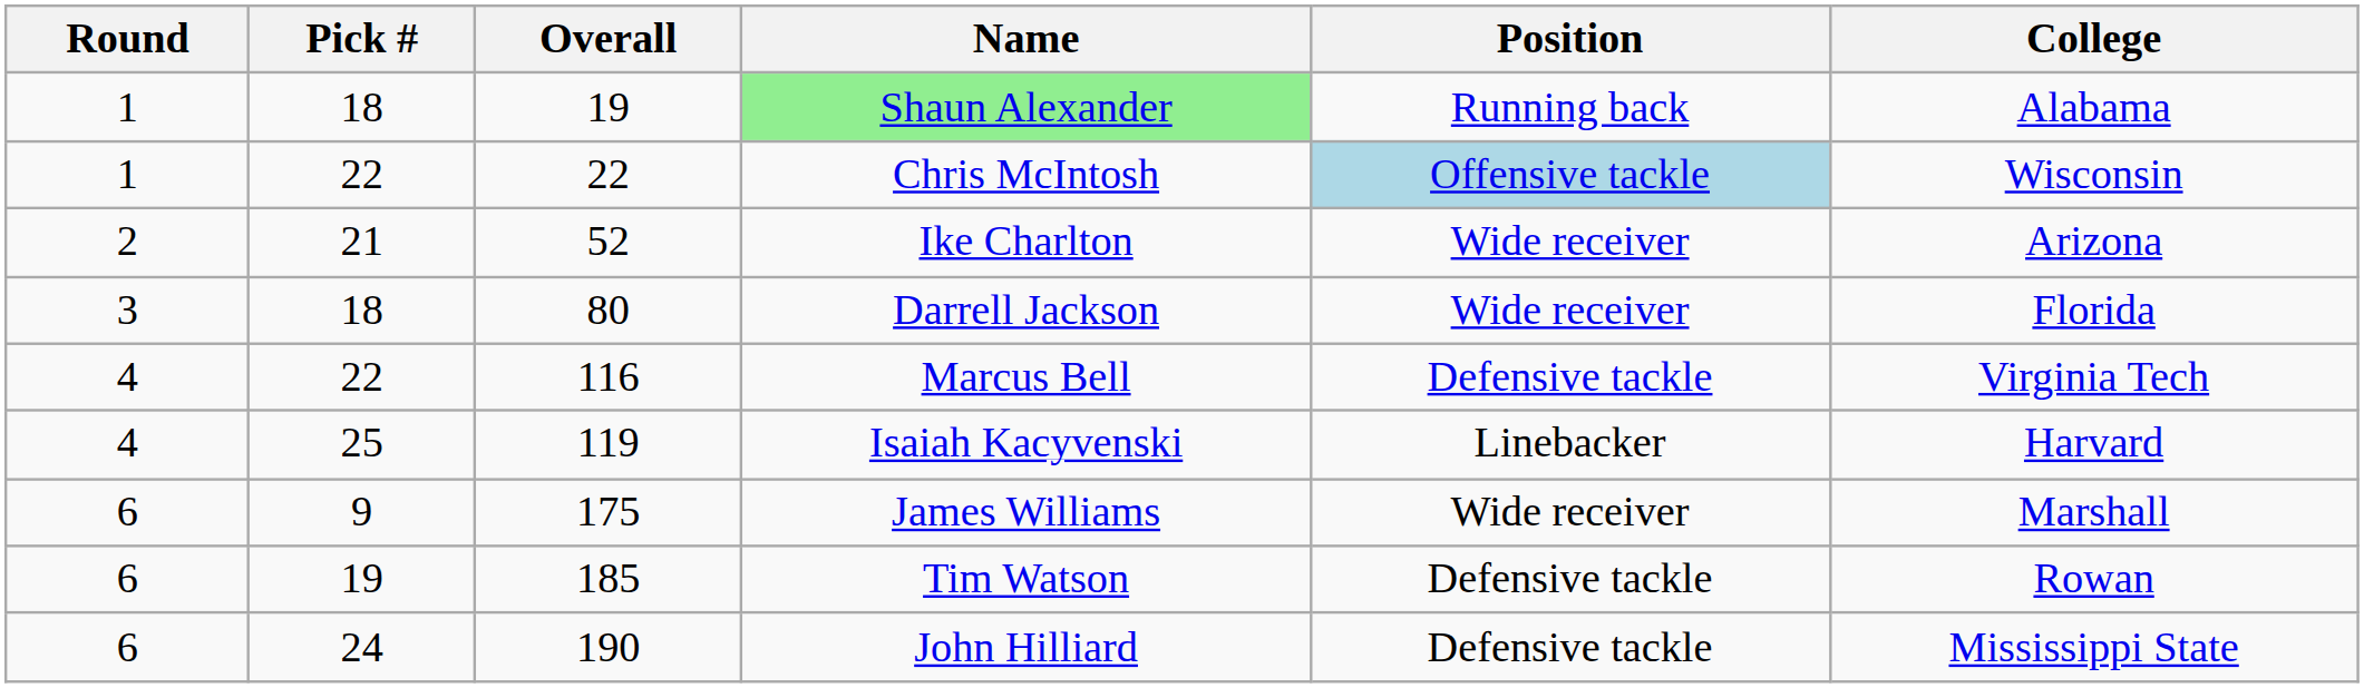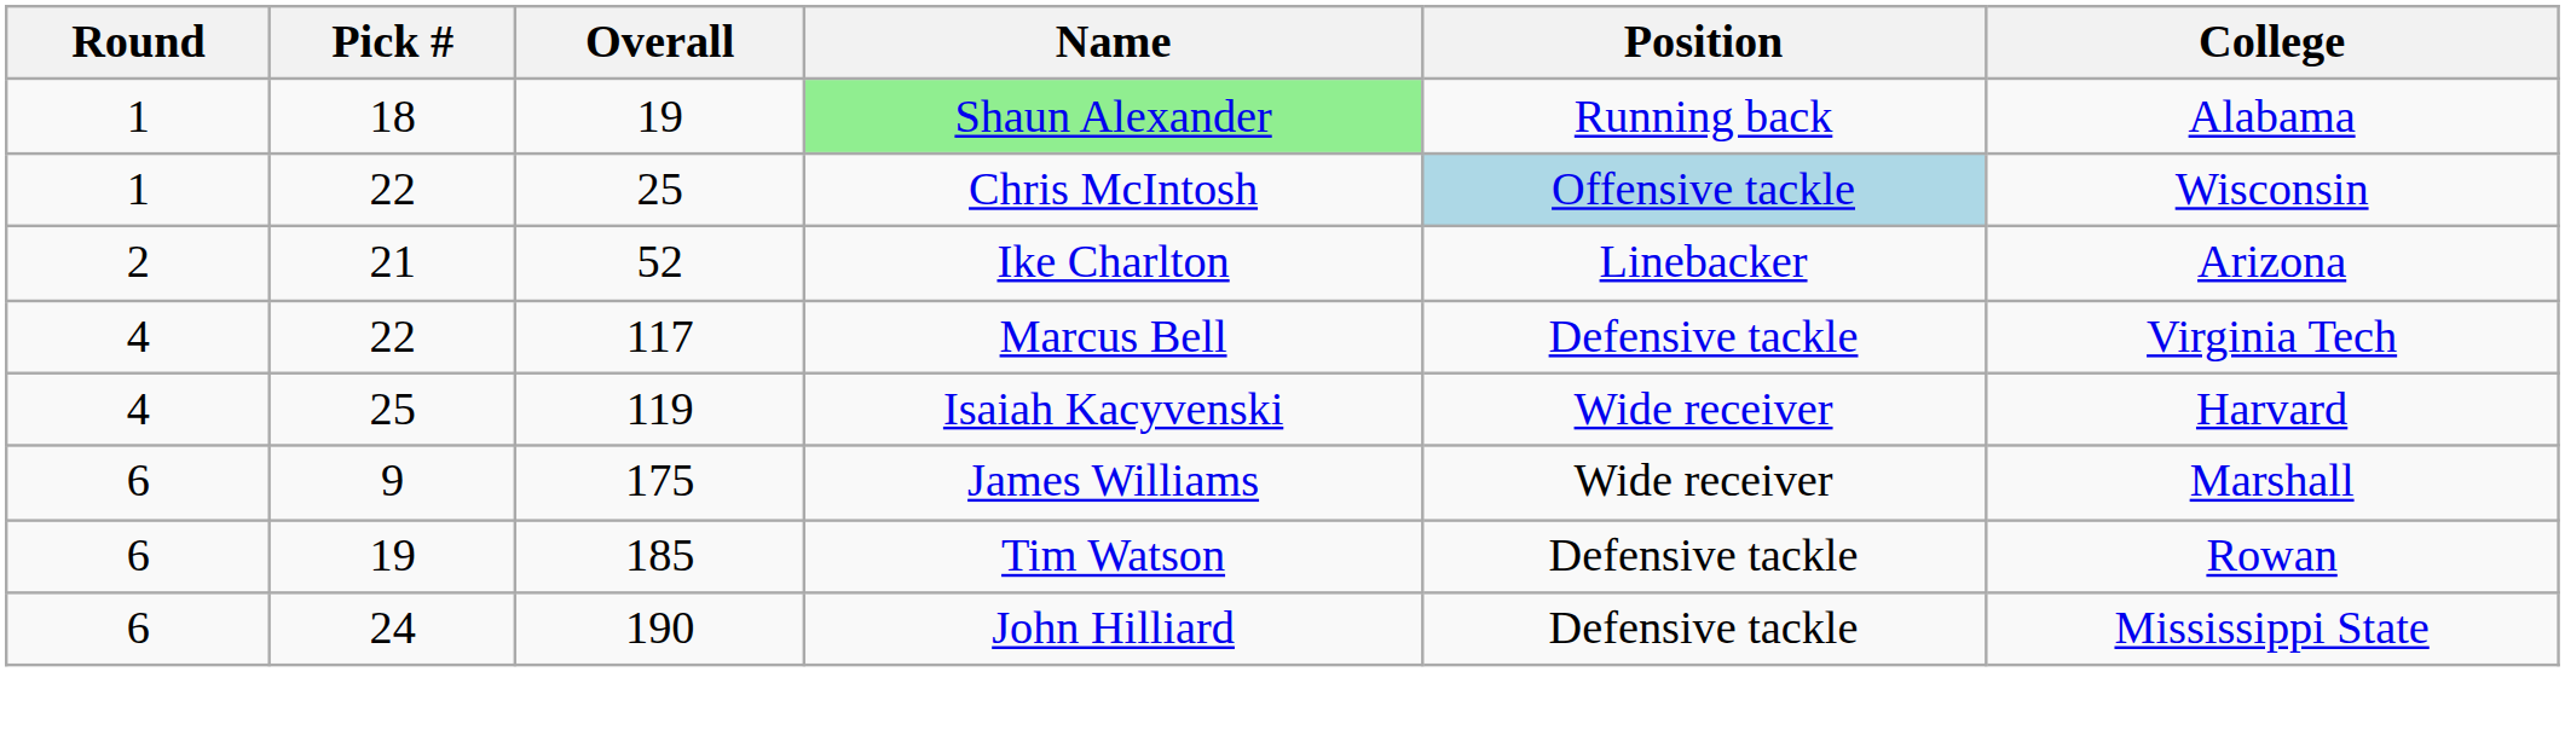 <table class="wikitable sortable sortable" style="width: 100%; text-align:center">
 <tr>
 <th>Round</th>
 <th>Pick #</th>
 <th>Overall</th>
 <th>Name</th>
 <th>Position</th>
 <th>College</th>
 </tr>
 <tr>
 <td>1</td>
 <td>18</td>
 <td>19</td>
 <td bgcolor=lightgreen><a href='#'>Shaun Alexander</a></td>
 <td><a href='#'>Running back</a></td>
 <td><a href='#'>Alabama</a></td>
 </tr>
 <tr>
 <td>1</td>
 <td>22</td>
-<td>22</td>
+<td>25</td>
 <td><a href='#'>Chris McIntosh</a></td>
 <td style="background: lightblue;"><a href='#'>Offensive tackle</a></td>
 <td><a href='#'>Wisconsin</a></td>
 </tr>
 <tr>
 <td>2</td>
 <td>21</td>
 <td>52</td>
 <td><a href='#'>Ike Charlton</a></td>
-<td><a href='#'>Wide receiver</a></td>
+<td><a href='#'>Linebacker</a></td>
 <td><a href='#'>Arizona</a></td>
-</tr>
-<tr>
-<td>3</td>
-<td>18</td>
-<td>80</td>
-<td><a href='#'>Darrell Jackson</a></td>
-<td><a href='#'>Wide receiver</a></td>
-<td><a href='#'>Florida</a></td>
 </tr>
 <tr>
 <td>4</td>
 <td>22</td>
-<td>116</td>
+<td>117</td>
 <td><a href='#'>Marcus Bell</a></td>
 <td><a href='#'>Defensive tackle</a></td>
 <td><a href='#'>Virginia Tech</a></td>
 </tr>
 <tr>
 <td>4</td>
 <td>25</td>
 <td>119</td>
 <td><a href='#'>Isaiah Kacyvenski</a></td>
-<td>Linebacker</td>
+<td><a href='#'>Wide receiver</a></td>
 <td><a href='#'>Harvard</a></td>
 </tr>
 <tr>
 <td>6</td>
 <td>9</td>
 <td>175</td>
 <td><a href='#'>James Williams</a></td>
 <td>Wide receiver</td>
 <td><a href='#'>Marshall</a></td>
 </tr>
 <tr>
 <td>6</td>
 <td>19</td>
 <td>185</td>
 <td><a href='#'>Tim Watson</a></td>
 <td>Defensive tackle</td>
 <td><a href='#'>Rowan</a></td>
 </tr>
 <tr>
 <td>6</td>
 <td>24</td>
 <td>190</td>
 <td><a href='#'>John Hilliard</a></td>
 <td>Defensive tackle</td>
 <td><a href='#'>Mississippi State</a></td>
 </tr>
 </table>
